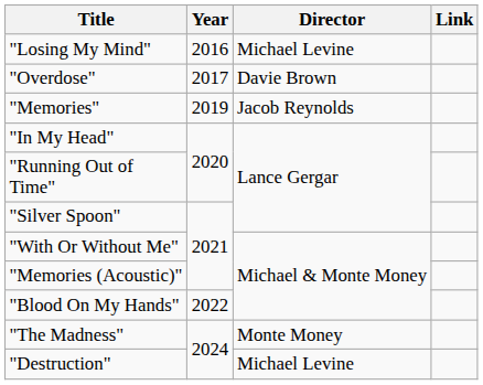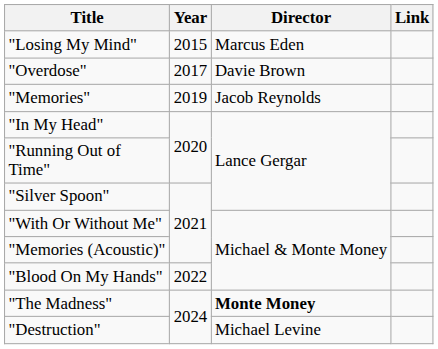 <table class="wikitable">
 <tr>
 <th style="width:150px;">Title</th>
 <th>Year</th>
 <th>Director</th>
 <th>Link</th>
 </tr>
 <tr>
 <td>"Losing My Mind"</td>
-<td style="text-align:center;">2016</td>
-<td>Michael Levine</td>
+<td style="text-align:center;">2015</td>
+<td>Marcus Eden</td>
 <td></td>
 </tr>
 <tr>
 <td>"Overdose"</td>
 <td style="text-align:center;">2017</td>
 <td>Davie Brown</td>
 <td></td>
 </tr>
 <tr>
 <td>"Memories"</td>
 <td style="text-align:center;">2019</td>
 <td>Jacob Reynolds</td>
 <td></td>
 </tr>
 <tr>
 <td>"In My Head"</td>
 <td style="text-align:center;"rowspan="2">2020</td>
 <td rowspan="3">Lance Gergar</td>
 <td></td>
 </tr>
 <tr>
 <td>"Running Out of Time"</td>
 <td></td>
 </tr>
 <tr>
 <td>"Silver Spoon"</td>
 <td style="text-align:center;"rowspan="3">2021</td>
 <td></td>
 </tr>
 <tr>
 <td>"With Or Without Me"</td>
 <td rowspan="3">Michael & Monte Money</td>
 <td></td>
 </tr>
 <tr>
 <td>"Memories (Acoustic)"</td>
 <td></td>
 </tr>
 <tr>
 <td>"Blood On My Hands"</td>
 <td style="text-align:center;">2022</td>
 <td></td>
 </tr>
 <tr>
 <td>"The Madness"</td>
 <td style="text-align:center;"rowspan="2">2024</td>
-<td>Monte Money</td>
+<td><strong>Monte Money</strong></td>
 <td></td>
 </tr>
 <tr>
 <td>"Destruction"</td>
 <td>Michael Levine</td>
 <td></td>
 </tr>
 </table>
